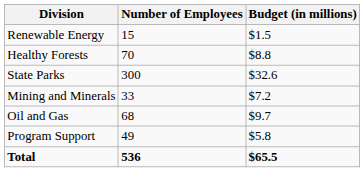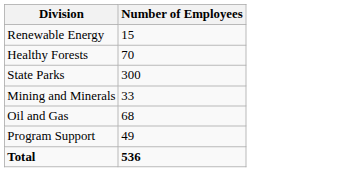 <table border="1" cellspacing="0" cellpadding="5" style="border-collapse:collapse;" class="wikitable">
 <tr>
 <th>Division</th>
 <th>Number of Employees</th>
-<th>Budget (in millions)</th>
 </tr>
 <tr>
 <td>Renewable Energy</td>
 <td>15</td>
-<td>$1.5</td>
 </tr>
 <tr>
 <td>Healthy Forests</td>
 <td>70</td>
-<td>$8.8</td>
 </tr>
 <tr>
 <td>State Parks</td>
 <td>300</td>
-<td>$32.6</td>
 </tr>
 <tr>
 <td>Mining and Minerals</td>
 <td>33</td>
-<td>$7.2</td>
 </tr>
 <tr>
 <td>Oil and Gas</td>
 <td>68</td>
-<td>$9.7</td>
 </tr>
 <tr>
 <td>Program Support</td>
 <td>49</td>
-<td>$5.8</td>
 </tr>
 <tr>
 <td><strong>Total</strong></td>
 <td><strong>536</strong></td>
-<td><strong>$65.5</strong></td>
 </tr>
 </table>
